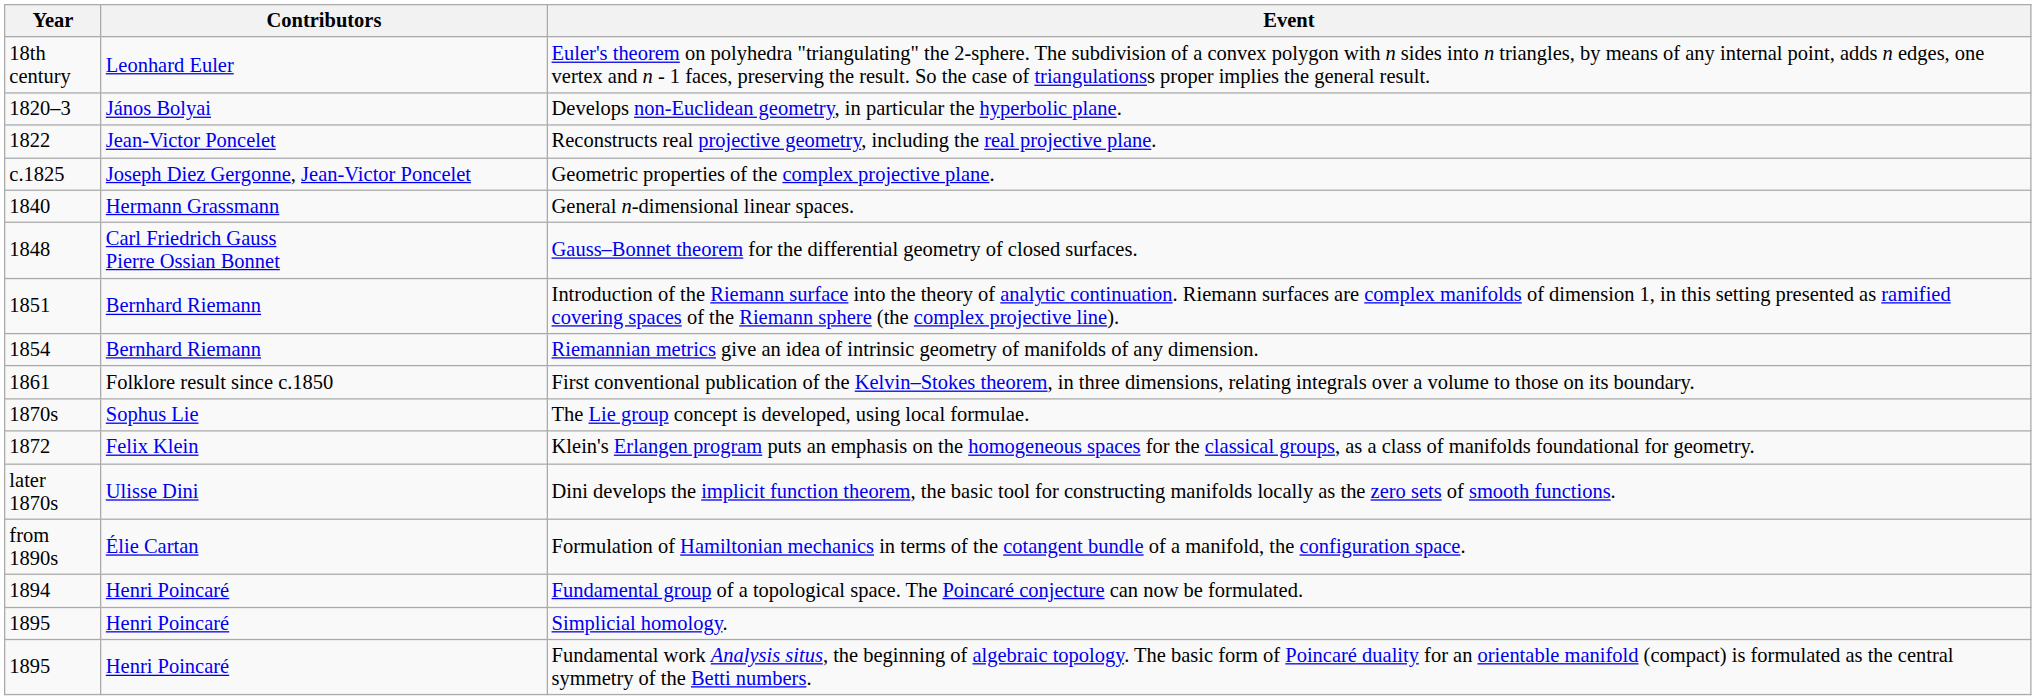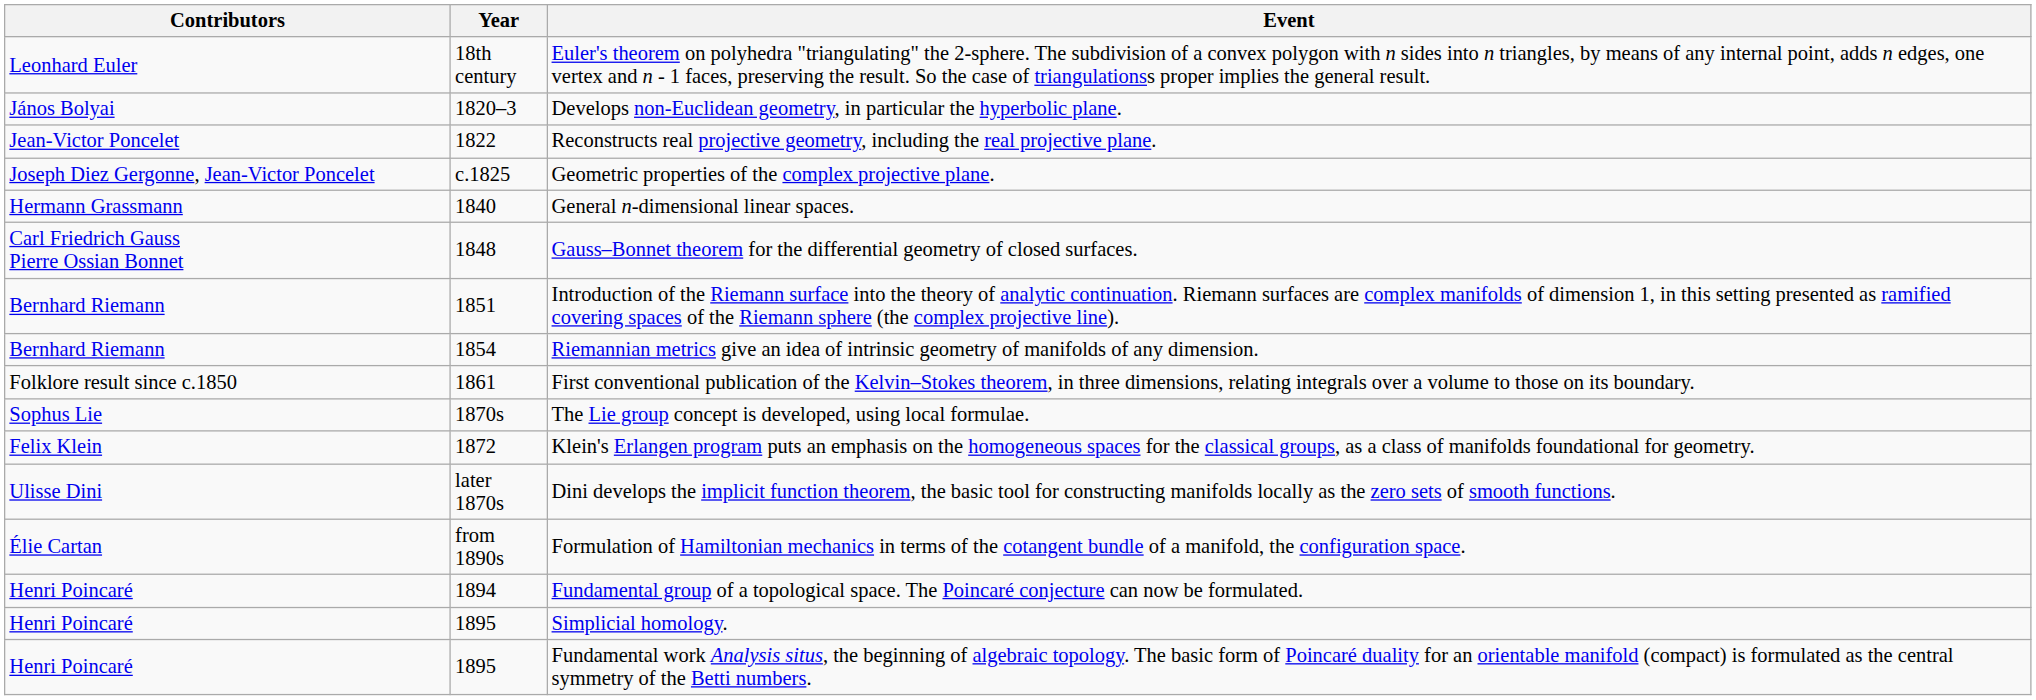 <table class="wikitable sortable" width="100%">
 <tr>
+<th style="width:22%">Contributors</th>
 <th>Year</th>
-<th style="width:22%">Contributors</th>
 <th>Event</th>
 </tr>
 <tr>
+<td><a href='#'>Leonhard Euler</a></td>
 <td>18th century</td>
-<td><a href='#'>Leonhard Euler</a></td>
 <td><a href='#'>Euler's theorem</a> on polyhedra "triangulating" the 2-sphere. The subdivision of a convex polygon with <em>n</em> sides into <em>n</em> triangles, by means of any internal point, adds <em>n</em> edges, one vertex and <em>n</em> - 1 faces, preserving the result. So the case of <a href='#'>triangulations</a>s proper implies the general result.</td>
 </tr>
 <tr>
+<td><a href='#'>János Bolyai</a></td>
 <td>1820–3</td>
-<td><a href='#'>János Bolyai</a></td>
 <td>Develops <a href='#'>non-Euclidean geometry</a>, in particular the <a href='#'>hyperbolic plane</a>.</td>
 </tr>
 <tr>
+<td><a href='#'>Jean-Victor Poncelet</a></td>
 <td>1822</td>
-<td><a href='#'>Jean-Victor Poncelet</a></td>
 <td>Reconstructs real <a href='#'>projective geometry</a>, including the <a href='#'>real projective plane</a>.</td>
 </tr>
 <tr>
+<td><a href='#'>Joseph Diez Gergonne</a>, <a href='#'>Jean-Victor Poncelet</a></td>
 <td>c.1825</td>
-<td><a href='#'>Joseph Diez Gergonne</a>, <a href='#'>Jean-Victor Poncelet</a></td>
 <td>Geometric properties of the <a href='#'>complex projective plane</a>.</td>
 </tr>
 <tr>
+<td><a href='#'>Hermann Grassmann</a></td>
 <td>1840</td>
-<td><a href='#'>Hermann Grassmann</a></td>
 <td>General <em>n</em>-dimensional linear spaces.</td>
 </tr>
 <tr>
+<td><a href='#'>Carl Friedrich Gauss</a><br><a href='#'>Pierre Ossian Bonnet</a></td>
 <td>1848</td>
-<td><a href='#'>Carl Friedrich Gauss</a><br><a href='#'>Pierre Ossian Bonnet</a></td>
 <td><a href='#'>Gauss–Bonnet theorem</a> for the differential geometry of closed surfaces.</td>
 </tr>
 <tr>
+<td><a href='#'>Bernhard Riemann</a></td>
 <td>1851</td>
-<td><a href='#'>Bernhard Riemann</a></td>
 <td>Introduction of the <a href='#'>Riemann surface</a> into the theory of <a href='#'>analytic continuation</a>. Riemann surfaces are <a href='#'>complex manifolds</a> of dimension 1, in this setting presented as <a href='#'>ramified covering spaces</a> of the <a href='#'>Riemann sphere</a> (the <a href='#'>complex projective line</a>).</td>
 </tr>
 <tr>
+<td><a href='#'>Bernhard Riemann</a></td>
 <td>1854</td>
-<td><a href='#'>Bernhard Riemann</a></td>
 <td><a href='#'>Riemannian metrics</a> give an idea of intrinsic geometry of manifolds of any dimension.</td>
 </tr>
 <tr>
+<td>Folklore result since c.1850</td>
 <td>1861</td>
-<td>Folklore result since c.1850</td>
 <td>First conventional publication of the <a href='#'>Kelvin–Stokes theorem</a>, in three dimensions, relating integrals over a volume to those on its boundary.</td>
 </tr>
 <tr>
+<td><a href='#'>Sophus Lie</a></td>
 <td>1870s</td>
-<td><a href='#'>Sophus Lie</a></td>
 <td>The <a href='#'>Lie group</a> concept is developed, using local formulae.</td>
 </tr>
 <tr>
+<td><a href='#'>Felix Klein</a></td>
 <td>1872</td>
-<td><a href='#'>Felix Klein</a></td>
 <td>Klein's <a href='#'>Erlangen program</a> puts an emphasis on the <a href='#'>homogeneous spaces</a> for the <a href='#'>classical groups</a>, as a class of manifolds foundational for geometry.</td>
 </tr>
 <tr>
+<td><a href='#'>Ulisse Dini</a></td>
 <td>later 1870s</td>
-<td><a href='#'>Ulisse Dini</a></td>
 <td>Dini develops the <a href='#'>implicit function theorem</a>, the basic tool for constructing manifolds locally as the <a href='#'>zero sets</a> of <a href='#'>smooth functions</a>.</td>
 </tr>
 <tr>
+<td><a href='#'>Élie Cartan</a></td>
 <td>from 1890s</td>
-<td><a href='#'>Élie Cartan</a></td>
 <td>Formulation of <a href='#'>Hamiltonian mechanics</a> in terms of the <a href='#'>cotangent bundle</a> of a manifold, the <a href='#'>configuration space</a>.</td>
 </tr>
 <tr>
+<td><a href='#'>Henri Poincaré</a></td>
 <td>1894</td>
-<td><a href='#'>Henri Poincaré</a></td>
 <td><a href='#'>Fundamental group</a> of a topological space. The <a href='#'>Poincaré conjecture</a> can now be formulated.</td>
 </tr>
 <tr>
+<td><a href='#'>Henri Poincaré</a></td>
 <td>1895</td>
-<td><a href='#'>Henri Poincaré</a></td>
 <td><a href='#'>Simplicial homology</a>.</td>
 </tr>
 <tr>
+<td><a href='#'>Henri Poincaré</a></td>
 <td>1895</td>
-<td><a href='#'>Henri Poincaré</a></td>
 <td>Fundamental work <em><a href='#'>Analysis situs</a></em>, the beginning of <a href='#'>algebraic topology</a>. The basic form of <a href='#'>Poincaré duality</a> for an <a href='#'>orientable manifold</a> (compact) is formulated as the central symmetry of the <a href='#'>Betti numbers</a>.</td>
 </tr>
 </table>
